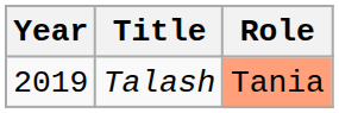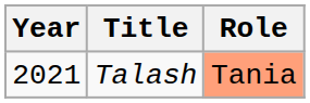 <table class="wikitable sortable plainrowheaders">
 <tr style="text-align:center;">
 <th scope="col">Year</th>
 <th scope="col">Title</th>
 <th scope="col">Role</th>
 </tr>
 <tr>
-<td>2019</td>
+<td>2021</td>
 <td><em>Talash</em></td>
 <td style="background: lightsalmon;">Tania</td>
 </tr>
 </table>
